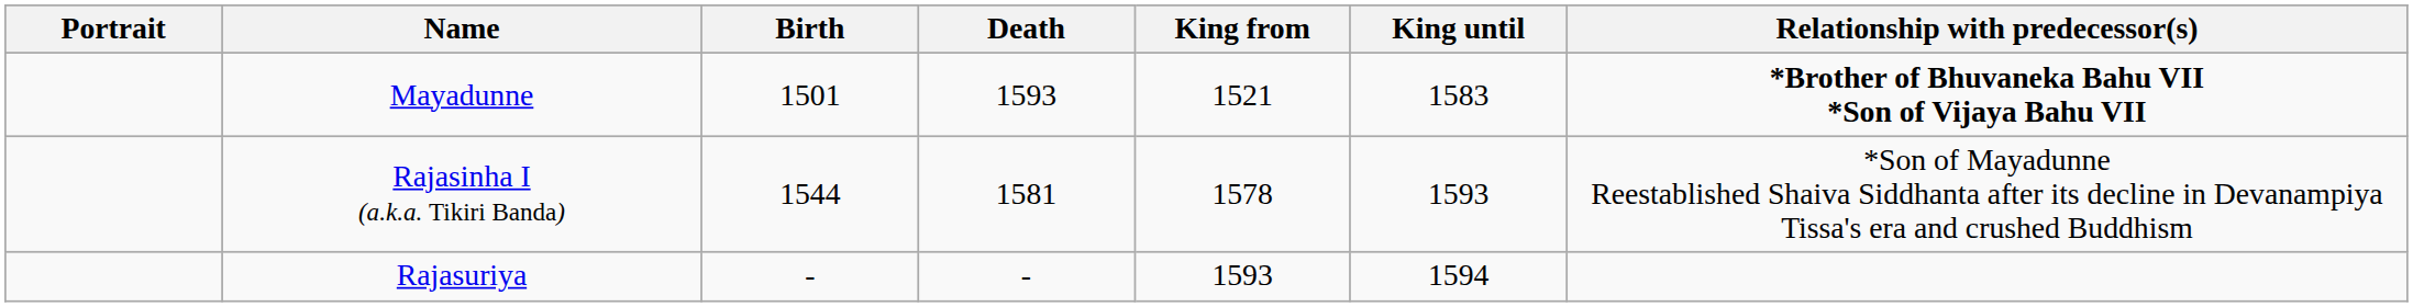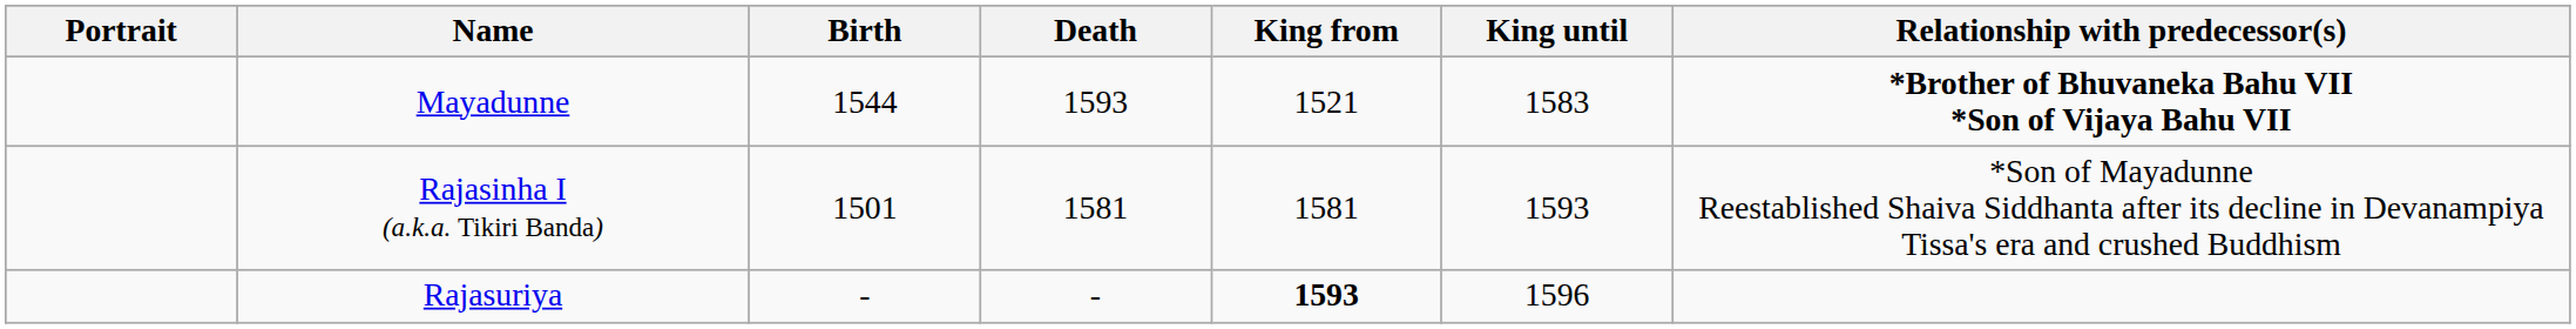 <table width=100% class="wikitable">
 <tr>
 <th width=9%>Portrait</th>
 <th width=20%>Name</th>
 <th width=9%>Birth</th>
 <th width=9%>Death</th>
 <th width=9%>King from</th>
 <th width=9%>King until</th>
 <th width=35%>Relationship with predecessor(s)</th>
 </tr>
 <tr>
 <td align="center"></td>
 <td align="center"><a href='#'>Mayadunne</a></td>
-<td align="center">1501</td>
+<td align="center">1544</td>
 <td align="center">1593</td>
 <td align="center">1521</td>
 <td align="center">1583</td>
 <td align="center"><strong>*Brother of Bhuvaneka Bahu VII<br>*Son of Vijaya Bahu VII</strong></td>
 </tr>
 <tr>
 <td align="center"></td>
 <td align="center"><a href='#'>Rajasinha I</a><br><small><em>(a.k.a. </em>Tikiri Banda<em>)</em></small></td>
-<td align="center">1544</td>
+<td align="center">1501</td>
 <td align="center">1581</td>
-<td align="center">1578</td>
+<td align="center">1581</td>
 <td align="center">1593</td>
 <td align="center">*Son of Mayadunne<br>Reestablished Shaiva Siddhanta after its decline in Devanampiya Tissa's era  and crushed Buddhism</td>
 </tr>
 <tr>
 <td align="center"></td>
 <td align="center"><a href='#'>Rajasuriya</a></td>
 <td align="center">-</td>
 <td align="center">-</td>
-<td align="center">1593</td>
-<td align="center">1594</td>
+<td align="center"><strong>1593</strong></td>
+<td align="center">1596</td>
 <td align="center"></td>
 </tr>
 </table>
